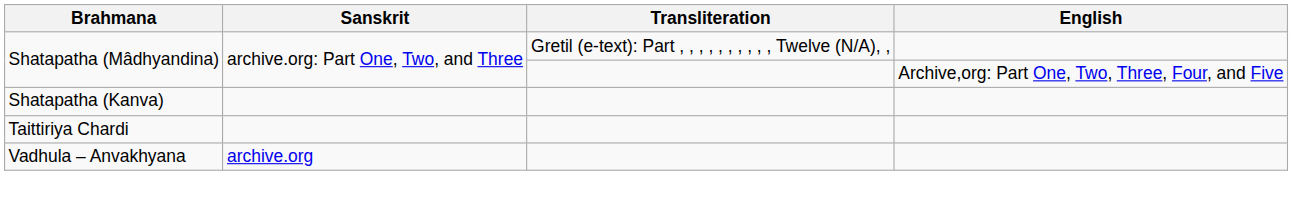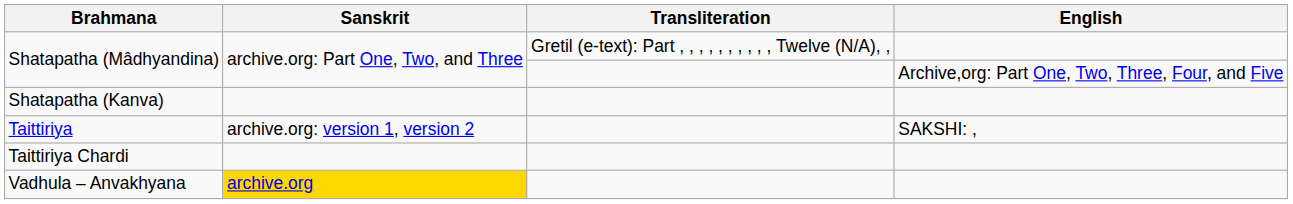 <table class="wikitable">
 <tr>
 <th>Brahmana</th>
 <th>Sanskrit</th>
 <th>Transliteration</th>
 <th>English</th>
 </tr>
 <tr>
 <td rowspan="2">Shatapatha (Mâdhyandina)</td>
 <td rowspan="2">archive.org: Part <a href='#'>One</a>, <a href='#'>Two</a>, and <a href='#'>Three</a></td>
 <td>Gretil (e-text): Part , , ,  , , , , , , , Twelve (N/A), , </td>
 <td></td>
 </tr>
 <tr>
 <td><br></td>
 <td>Archive,org: Part <a href='#'>One</a>, <a href='#'>Two</a>, <a href='#'>Three</a>, <a href='#'>Four</a>, and <a href='#'>Five</a></td>
 </tr>
 <tr>
 <td>Shatapatha (Kanva)</td>
 <td></td>
 <td></td>
 <td></td>
 </tr>
 <tr>
+<td><a href='#'>Taittiriya</a></td>
+<td>archive.org: <a href='#'>version 1</a>, <a href='#'>version 2</a></td>
+<td></td>
+<td>SAKSHI: , </td>
+</tr>
+<tr>
 <td>Taittiriya Chardi</td>
 <td></td>
 <td></td>
 <td></td>
 </tr>
 <tr>
 <td>Vadhula – Anvakhyana</td>
-<td><a href='#'>archive.org</a></td>
+<td style="background: gold;"><a href='#'>archive.org</a></td>
 <td></td>
 <td></td>
 </tr>
 </table>
